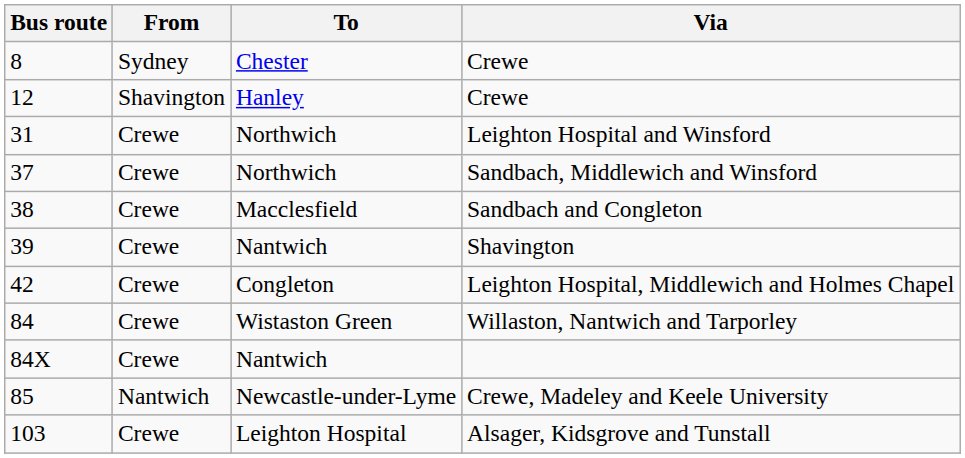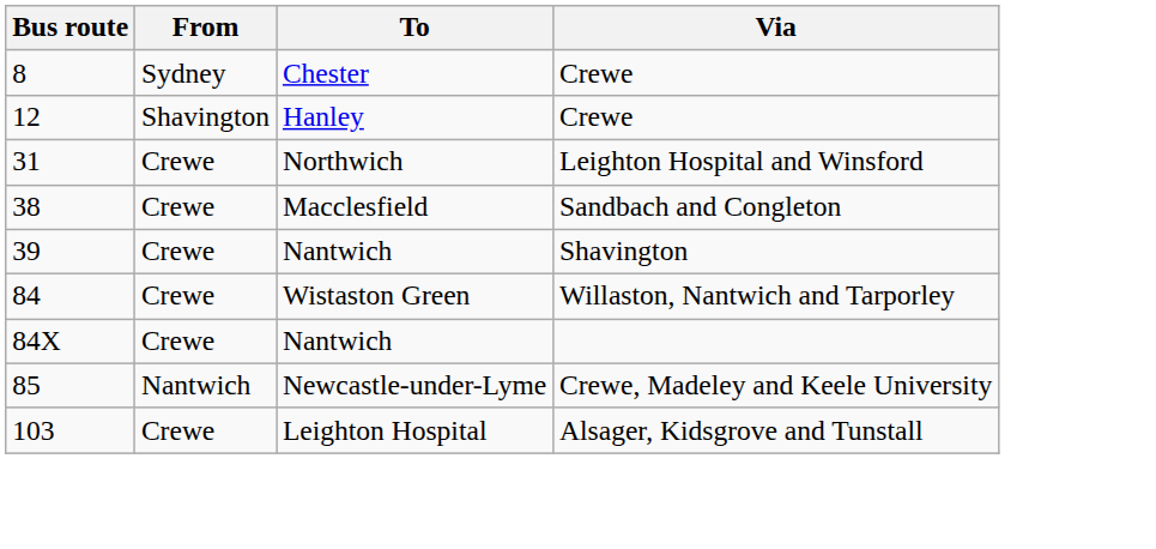 <table class="wikitable sortable">
 <tr>
 <th>Bus route</th>
 <th>From</th>
 <th>To</th>
 <th>Via</th>
 </tr>
 <tr>
 <td>8</td>
 <td>Sydney</td>
 <td><a href='#'>Chester</a></td>
 <td>Crewe</td>
 </tr>
 <tr>
 <td>12</td>
 <td>Shavington</td>
 <td><a href='#'>Hanley</a></td>
 <td>Crewe</td>
 </tr>
 <tr>
 <td>31</td>
 <td>Crewe</td>
 <td>Northwich</td>
 <td>Leighton Hospital and Winsford</td>
 </tr>
 <tr>
-<td>37</td>
-<td>Crewe</td>
-<td>Northwich</td>
-<td>Sandbach, Middlewich and Winsford</td>
-</tr>
-<tr>
 <td>38</td>
 <td>Crewe</td>
 <td>Macclesfield</td>
 <td>Sandbach and Congleton</td>
 </tr>
 <tr>
 <td>39</td>
 <td>Crewe</td>
 <td>Nantwich</td>
 <td>Shavington</td>
-</tr>
-<tr>
-<td>42</td>
-<td>Crewe</td>
-<td>Congleton</td>
-<td>Leighton Hospital, Middlewich and Holmes Chapel</td>
 </tr>
 <tr>
 <td>84</td>
 <td>Crewe</td>
 <td>Wistaston Green</td>
 <td>Willaston, Nantwich and Tarporley</td>
 </tr>
 <tr>
 <td>84X</td>
 <td>Crewe</td>
 <td>Nantwich</td>
 <td></td>
 </tr>
 <tr>
 <td>85</td>
 <td>Nantwich</td>
 <td>Newcastle-under-Lyme</td>
 <td>Crewe, Madeley and Keele University</td>
 </tr>
 <tr>
 <td>103</td>
 <td>Crewe</td>
 <td>Leighton Hospital</td>
 <td>Alsager, Kidsgrove and Tunstall</td>
 </tr>
 </table>
